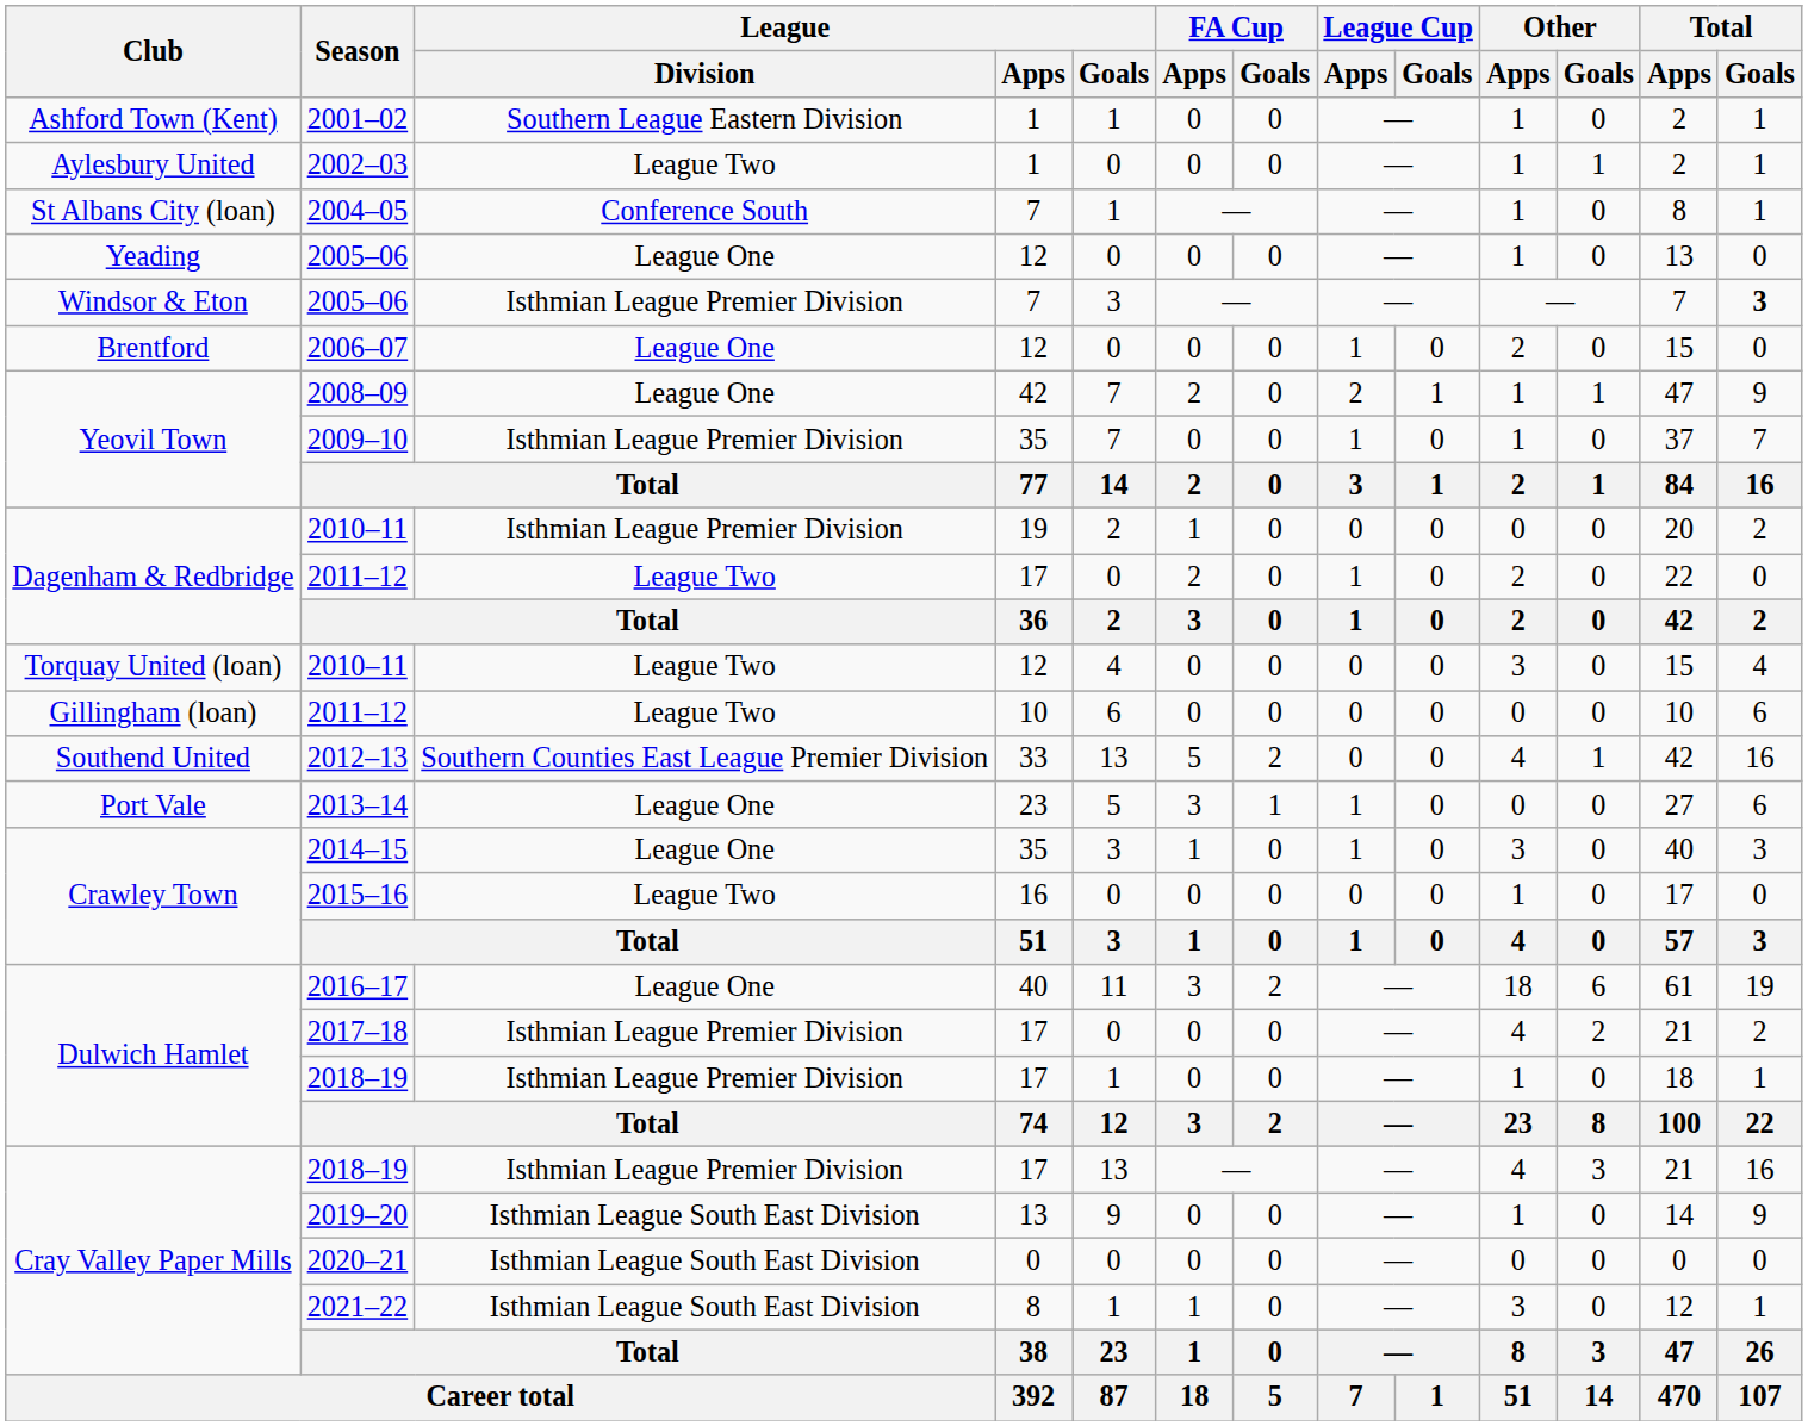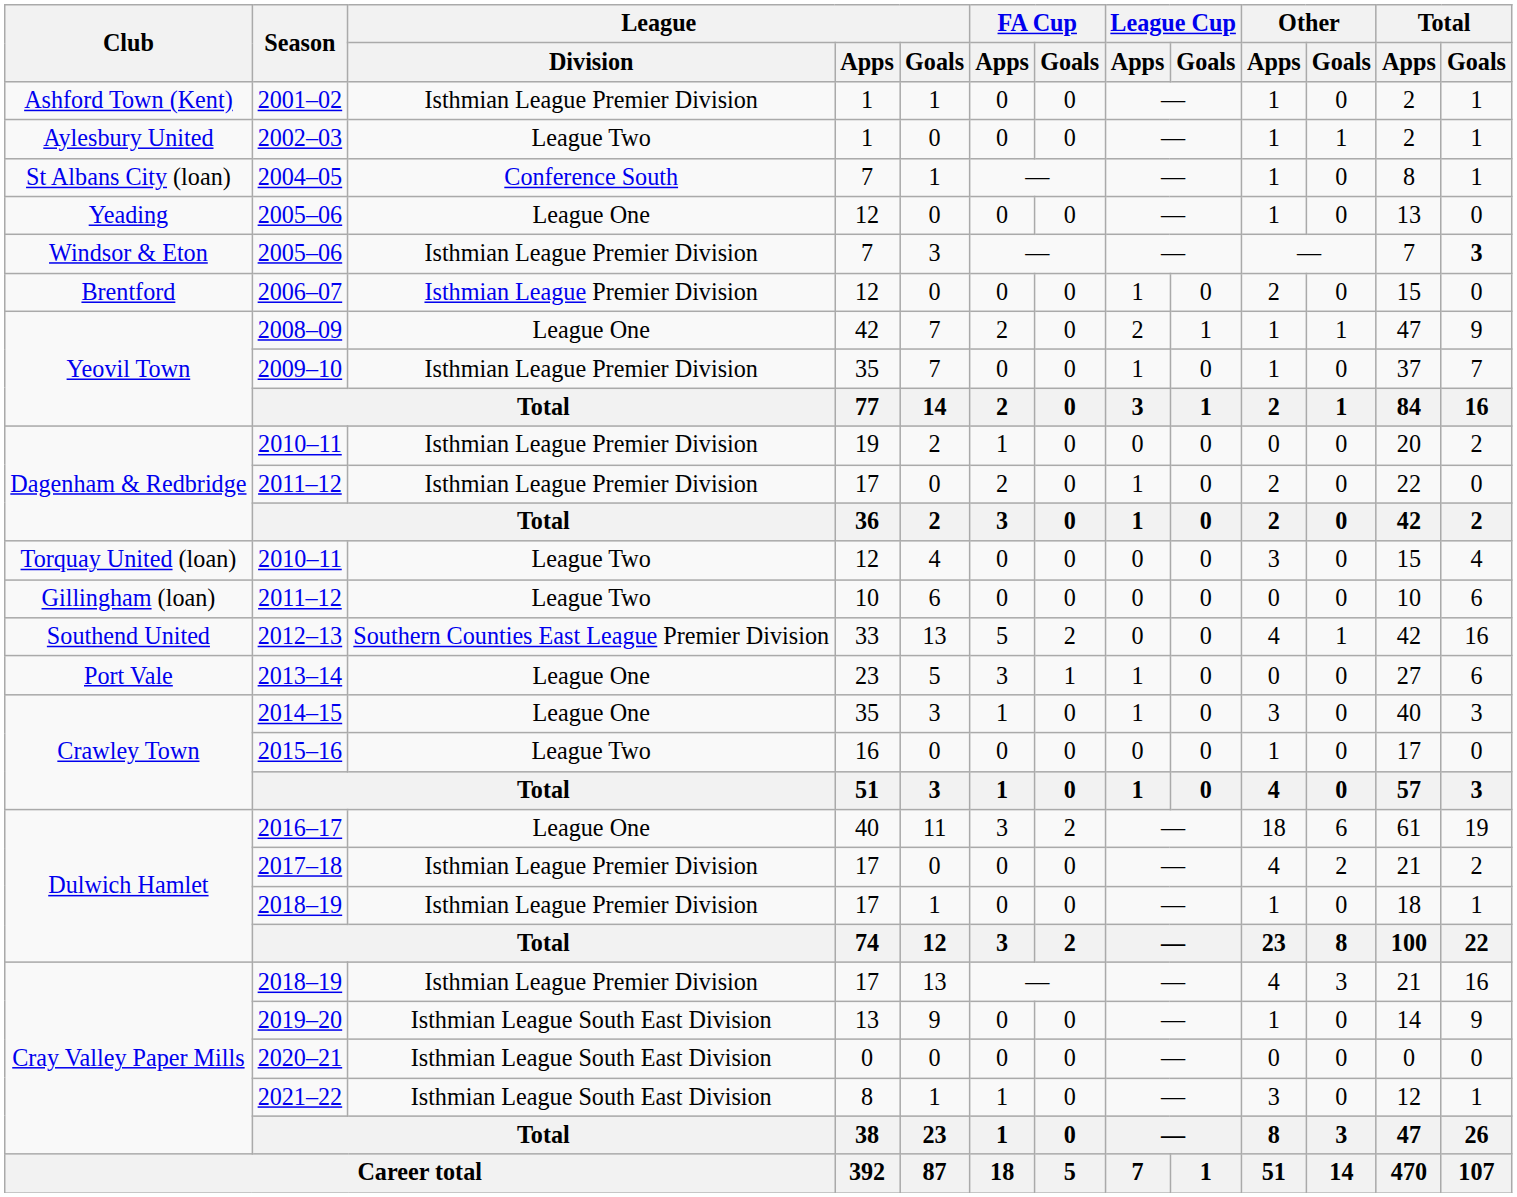 <table class="wikitable" style="text-align: center;">
 <tr>
 <th rowspan="2">Club</th>
 <th rowspan="2">Season</th>
 <th colspan="3">League</th>
 <th colspan="2"><a href='#'>FA Cup</a></th>
 <th colspan="2"><a href='#'>League Cup</a></th>
 <th colspan="2">Other</th>
 <th colspan="2">Total</th>
 </tr>
 <tr>
 <th>Division</th>
 <th>Apps</th>
 <th>Goals</th>
 <th>Apps</th>
 <th>Goals</th>
 <th>Apps</th>
 <th>Goals</th>
 <th>Apps</th>
 <th>Goals</th>
 <th>Apps</th>
 <th>Goals</th>
 </tr>
 <tr>
 <td><a href='#'>Ashford Town (Kent)</a></td>
 <td><a href='#'>2001–02</a></td>
-<td><a href='#'>Southern League</a> Eastern Division</td>
+<td>Isthmian League Premier Division</td>
 <td>1</td>
 <td>1</td>
 <td>0</td>
 <td>0</td>
 <td colspan="2">—</td>
 <td>1</td>
 <td>0</td>
 <td>2</td>
 <td>1</td>
 </tr>
 <tr>
 <td><a href='#'>Aylesbury United</a></td>
 <td><a href='#'>2002–03</a></td>
 <td>League Two</td>
 <td>1</td>
 <td>0</td>
 <td>0</td>
 <td>0</td>
 <td colspan="2">—</td>
 <td>1</td>
 <td>1</td>
 <td>2</td>
 <td>1</td>
 </tr>
 <tr>
 <td><a href='#'>St Albans City</a> (loan)</td>
 <td><a href='#'>2004–05</a></td>
 <td><a href='#'>Conference South</a></td>
 <td>7</td>
 <td>1</td>
 <td colspan="2">—</td>
 <td colspan="2">—</td>
 <td>1</td>
 <td>0</td>
 <td>8</td>
 <td>1</td>
 </tr>
 <tr>
 <td><a href='#'>Yeading</a></td>
 <td><a href='#'>2005–06</a></td>
 <td>League One</td>
 <td>12</td>
 <td>0</td>
 <td>0</td>
 <td>0</td>
 <td colspan="2">—</td>
 <td>1</td>
 <td>0</td>
 <td>13</td>
 <td>0</td>
 </tr>
 <tr>
 <td><a href='#'>Windsor & Eton</a></td>
 <td><a href='#'>2005–06</a></td>
 <td>Isthmian League Premier Division</td>
 <td>7</td>
 <td>3</td>
 <td colspan="2">—</td>
 <td colspan="2">—</td>
 <td colspan="2">—</td>
 <td>7</td>
 <td><strong>3</strong></td>
 </tr>
 <tr>
 <td><a href='#'>Brentford</a></td>
 <td><a href='#'>2006–07</a></td>
-<td><a href='#'>League One</a></td>
+<td><a href='#'>Isthmian League</a> Premier Division</td>
 <td>12</td>
 <td>0</td>
 <td>0</td>
 <td>0</td>
 <td>1</td>
 <td>0</td>
 <td>2</td>
 <td>0</td>
 <td>15</td>
 <td>0</td>
 </tr>
 <tr>
 <td rowspan="3"><a href='#'>Yeovil Town</a></td>
 <td><a href='#'>2008–09</a></td>
 <td>League One</td>
 <td>42</td>
 <td>7</td>
 <td>2</td>
 <td>0</td>
 <td>2</td>
 <td>1</td>
 <td>1</td>
 <td>1</td>
 <td>47</td>
 <td>9</td>
 </tr>
 <tr>
 <td><a href='#'>2009–10</a></td>
 <td>Isthmian League Premier Division</td>
 <td>35</td>
 <td>7</td>
 <td>0</td>
 <td>0</td>
 <td>1</td>
 <td>0</td>
 <td>1</td>
 <td>0</td>
 <td>37</td>
 <td>7</td>
 </tr>
 <tr>
 <th colspan="2">Total</th>
 <th>77</th>
 <th>14</th>
 <th>2</th>
 <th>0</th>
 <th>3</th>
 <th>1</th>
 <th>2</th>
 <th>1</th>
 <th>84</th>
 <th>16</th>
 </tr>
 <tr>
 <td rowspan="3"><a href='#'>Dagenham & Redbridge</a></td>
 <td><a href='#'>2010–11</a></td>
 <td>Isthmian League Premier Division</td>
 <td>19</td>
 <td>2</td>
 <td>1</td>
 <td>0</td>
 <td>0</td>
 <td>0</td>
 <td>0</td>
 <td>0</td>
 <td>20</td>
 <td>2</td>
 </tr>
 <tr>
 <td><a href='#'>2011–12</a></td>
-<td><a href='#'>League Two</a></td>
+<td>Isthmian League Premier Division</td>
 <td>17</td>
 <td>0</td>
 <td>2</td>
 <td>0</td>
 <td>1</td>
 <td>0</td>
 <td>2</td>
 <td>0</td>
 <td>22</td>
 <td>0</td>
 </tr>
 <tr>
 <th colspan="2">Total</th>
 <th>36</th>
 <th>2</th>
 <th>3</th>
 <th>0</th>
 <th>1</th>
 <th>0</th>
 <th>2</th>
 <th>0</th>
 <th>42</th>
 <th>2</th>
 </tr>
 <tr>
 <td><a href='#'>Torquay United</a> (loan)</td>
 <td><a href='#'>2010–11</a></td>
 <td>League Two</td>
 <td>12</td>
 <td>4</td>
 <td>0</td>
 <td>0</td>
 <td>0</td>
 <td>0</td>
 <td>3</td>
 <td>0</td>
 <td>15</td>
 <td>4</td>
 </tr>
 <tr>
 <td><a href='#'>Gillingham</a> (loan)</td>
 <td><a href='#'>2011–12</a></td>
 <td>League Two</td>
 <td>10</td>
 <td>6</td>
 <td>0</td>
 <td>0</td>
 <td>0</td>
 <td>0</td>
 <td>0</td>
 <td>0</td>
 <td>10</td>
 <td>6</td>
 </tr>
 <tr>
 <td><a href='#'>Southend United</a></td>
 <td><a href='#'>2012–13</a></td>
 <td><a href='#'>Southern Counties East League</a> Premier Division</td>
 <td>33</td>
 <td>13</td>
 <td>5</td>
 <td>2</td>
 <td>0</td>
 <td>0</td>
 <td>4</td>
 <td>1</td>
 <td>42</td>
 <td>16</td>
 </tr>
 <tr>
 <td><a href='#'>Port Vale</a></td>
 <td><a href='#'>2013–14</a></td>
 <td>League One</td>
 <td>23</td>
 <td>5</td>
 <td>3</td>
 <td>1</td>
 <td>1</td>
 <td>0</td>
 <td>0</td>
 <td>0</td>
 <td>27</td>
 <td>6</td>
 </tr>
 <tr>
 <td rowspan="3"><a href='#'>Crawley Town</a></td>
 <td><a href='#'>2014–15</a></td>
 <td>League One</td>
 <td>35</td>
 <td>3</td>
 <td>1</td>
 <td>0</td>
 <td>1</td>
 <td>0</td>
 <td>3</td>
 <td>0</td>
 <td>40</td>
 <td>3</td>
 </tr>
 <tr>
 <td><a href='#'>2015–16</a></td>
 <td>League Two</td>
 <td>16</td>
 <td>0</td>
 <td>0</td>
 <td>0</td>
 <td>0</td>
 <td>0</td>
 <td>1</td>
 <td>0</td>
 <td>17</td>
 <td>0</td>
 </tr>
 <tr>
 <th colspan="2">Total</th>
 <th>51</th>
 <th>3</th>
 <th>1</th>
 <th>0</th>
 <th>1</th>
 <th>0</th>
 <th>4</th>
 <th>0</th>
 <th>57</th>
 <th>3</th>
 </tr>
 <tr>
 <td rowspan="4"><a href='#'>Dulwich Hamlet</a></td>
 <td><a href='#'>2016–17</a></td>
 <td>League One</td>
 <td>40</td>
 <td>11</td>
 <td>3</td>
 <td>2</td>
 <td colspan="2">—</td>
 <td>18</td>
 <td>6</td>
 <td>61</td>
 <td>19</td>
 </tr>
 <tr>
 <td><a href='#'>2017–18</a></td>
 <td>Isthmian League Premier Division</td>
 <td>17</td>
 <td>0</td>
 <td>0</td>
 <td>0</td>
 <td colspan="2">—</td>
 <td>4</td>
 <td>2</td>
 <td>21</td>
 <td>2</td>
 </tr>
 <tr>
 <td><a href='#'>2018–19</a></td>
 <td>Isthmian League Premier Division</td>
 <td>17</td>
 <td>1</td>
 <td>0</td>
 <td>0</td>
 <td colspan="2">—</td>
 <td>1</td>
 <td>0</td>
 <td>18</td>
 <td>1</td>
 </tr>
 <tr>
 <th colspan="2">Total</th>
 <th>74</th>
 <th>12</th>
 <th>3</th>
 <th>2</th>
 <th colspan="2">—</th>
 <th>23</th>
 <th>8</th>
 <th>100</th>
 <th>22</th>
 </tr>
 <tr>
 <td rowspan="5"><a href='#'>Cray Valley Paper Mills</a></td>
 <td><a href='#'>2018–19</a></td>
 <td>Isthmian League Premier Division</td>
 <td>17</td>
 <td>13</td>
 <td colspan="2">—</td>
 <td colspan="2">—</td>
 <td>4</td>
 <td>3</td>
 <td>21</td>
 <td>16</td>
 </tr>
 <tr>
 <td><a href='#'>2019–20</a></td>
 <td>Isthmian League South East Division</td>
 <td>13</td>
 <td>9</td>
 <td>0</td>
 <td>0</td>
 <td colspan="2">—</td>
 <td>1</td>
 <td>0</td>
 <td>14</td>
 <td>9</td>
 </tr>
 <tr>
 <td><a href='#'>2020–21</a></td>
 <td>Isthmian League South East Division</td>
 <td>0</td>
 <td>0</td>
 <td>0</td>
 <td>0</td>
 <td colspan="2">—</td>
 <td>0</td>
 <td>0</td>
 <td>0</td>
 <td>0</td>
 </tr>
 <tr>
 <td><a href='#'>2021–22</a></td>
 <td>Isthmian League South East Division</td>
 <td>8</td>
 <td>1</td>
 <td>1</td>
 <td>0</td>
 <td colspan="2">—</td>
 <td>3</td>
 <td>0</td>
 <td>12</td>
 <td>1</td>
 </tr>
 <tr>
 <th colspan="2">Total</th>
 <th>38</th>
 <th>23</th>
 <th>1</th>
 <th>0</th>
 <th colspan="2">—</th>
 <th>8</th>
 <th>3</th>
 <th>47</th>
 <th>26</th>
 </tr>
 <tr>
 <th colspan="3">Career total</th>
 <th>392</th>
 <th>87</th>
 <th>18</th>
 <th>5</th>
 <th>7</th>
 <th>1</th>
 <th>51</th>
 <th>14</th>
 <th>470</th>
 <th>107</th>
 </tr>
 </table>
